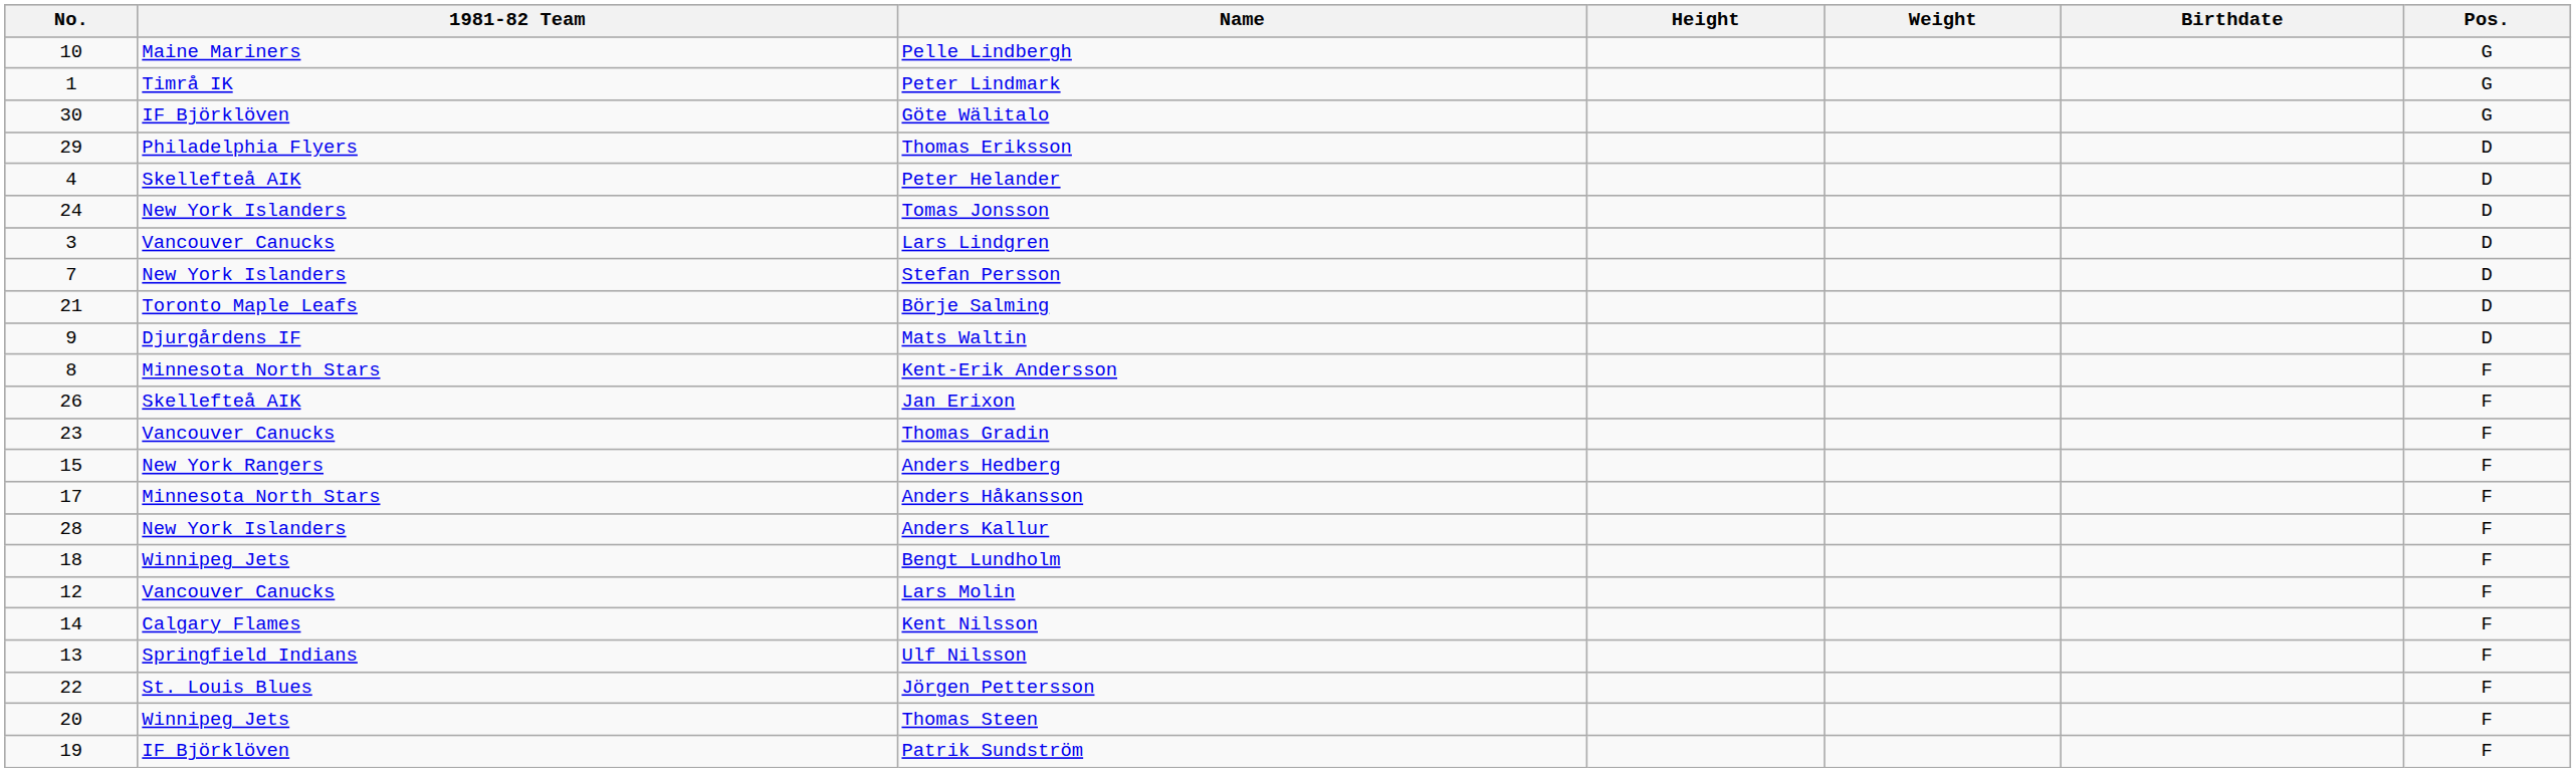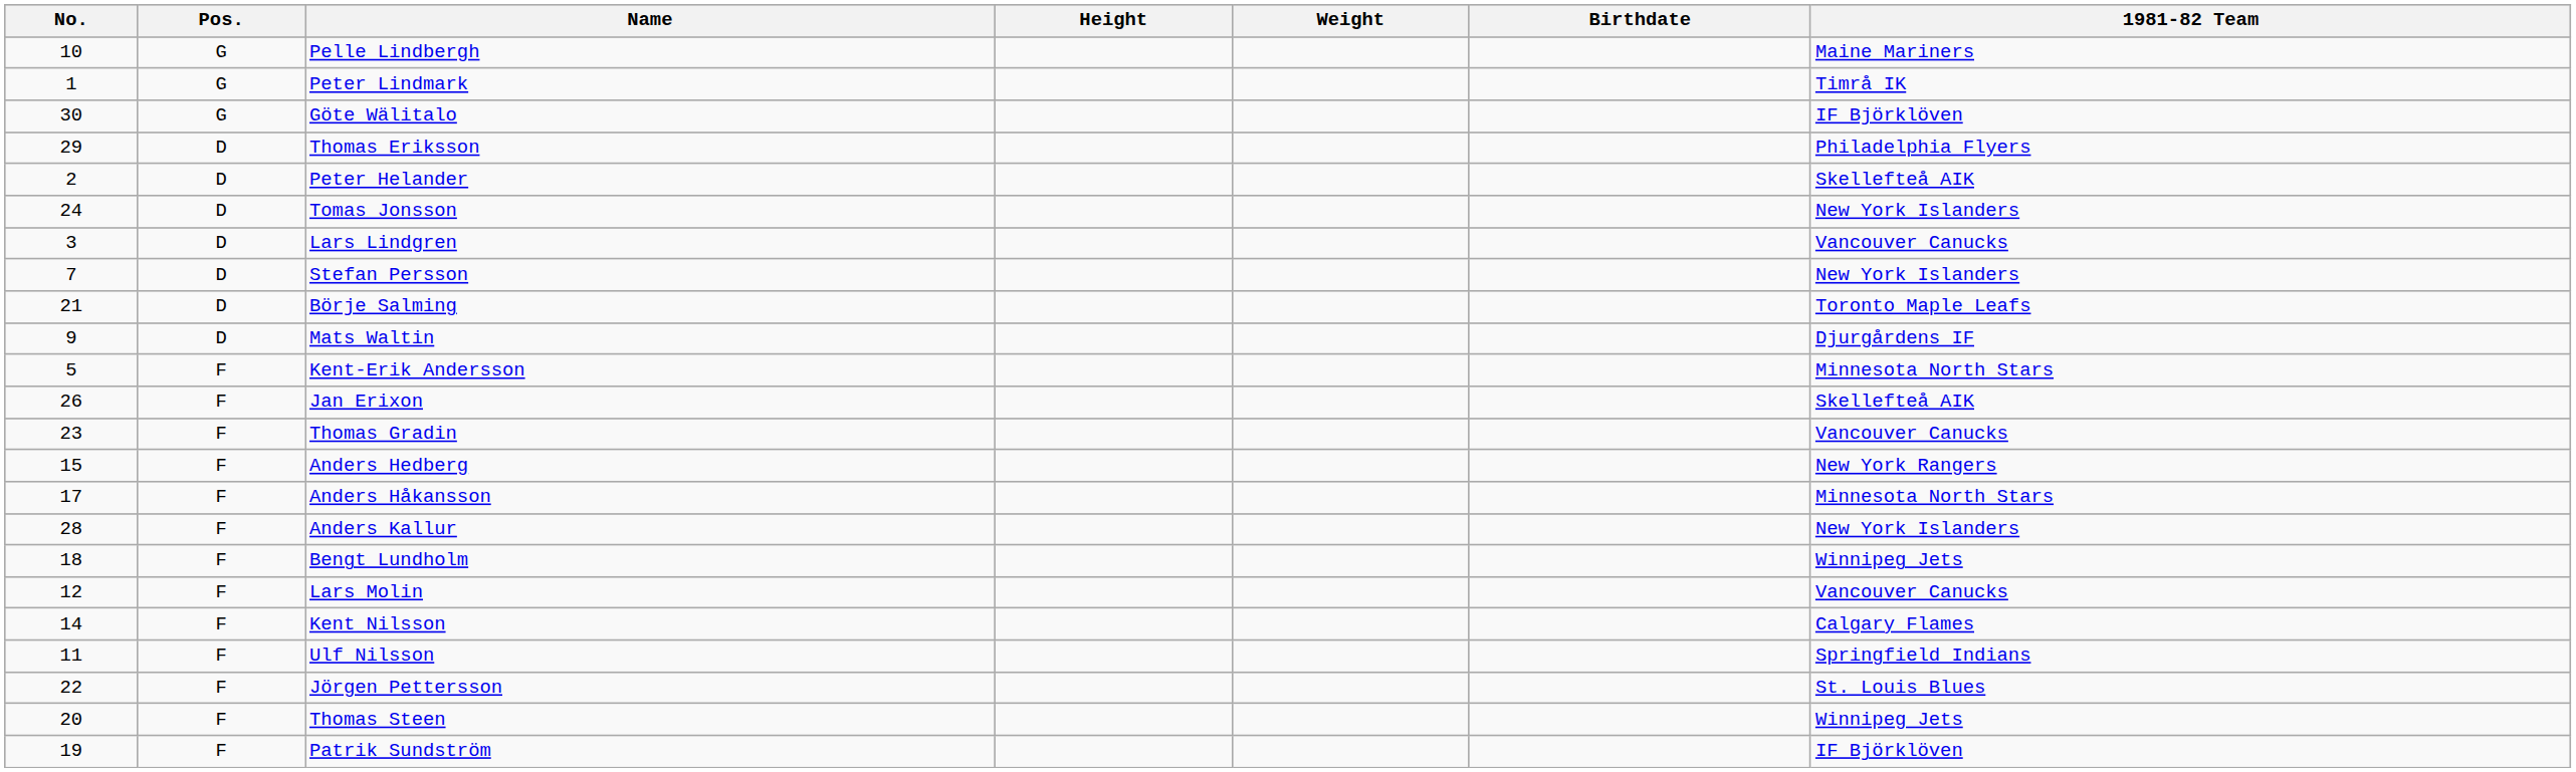 <table class="wikitable sortable" width="80%" style="font-size: 90%; text-align: center;">
 <tr>
 <th>No.</th>
-<th>1981-82 Team</th>
+<th>Pos.</th>
 <th>Name</th>
 <th>Height</th>
 <th>Weight</th>
 <th>Birthdate</th>
-<th>Pos.</th>
+<th>1981-82 Team</th>
 </tr>
 <tr>
 <td>10</td>
-<td style="text-align:left;"> <a href='#'>Maine Mariners</a></td>
+<td>G</td>
 <td style="text-align:left;"><a href='#'>Pelle Lindbergh</a></td>
 <td></td>
 <td></td>
 <td style="text-align:right;"></td>
-<td>G</td>
+<td style="text-align:left;"> <a href='#'>Maine Mariners</a></td>
 </tr>
 <tr>
 <td>1</td>
-<td style="text-align:left;"> <a href='#'>Timrå IK</a></td>
+<td>G</td>
 <td style="text-align:left;"><a href='#'>Peter Lindmark</a></td>
 <td></td>
 <td></td>
 <td style="text-align:right;"></td>
-<td>G</td>
+<td style="text-align:left;"> <a href='#'>Timrå IK</a></td>
 </tr>
 <tr>
 <td>30</td>
-<td style="text-align:left;"> <a href='#'>IF Björklöven</a></td>
+<td>G</td>
 <td style="text-align:left;"><a href='#'>Göte Wälitalo</a></td>
 <td></td>
 <td></td>
 <td style="text-align:right;"></td>
-<td>G</td>
+<td style="text-align:left;"> <a href='#'>IF Björklöven</a></td>
 </tr>
 <tr>
 <td>29</td>
-<td style="text-align:left;"> <a href='#'>Philadelphia Flyers</a></td>
+<td>D</td>
 <td style="text-align:left;"><a href='#'>Thomas Eriksson</a></td>
 <td></td>
 <td></td>
 <td style="text-align:right;"></td>
-<td>D</td>
+<td style="text-align:left;"> <a href='#'>Philadelphia Flyers</a></td>
 </tr>
 <tr>
-<td>4</td>
-<td style="text-align:left;"> <a href='#'>Skellefteå AIK</a></td>
+<td>2</td>
+<td>D</td>
 <td style="text-align:left;"><a href='#'>Peter Helander</a></td>
 <td></td>
 <td></td>
 <td style="text-align:right;"></td>
-<td>D</td>
+<td style="text-align:left;"> <a href='#'>Skellefteå AIK</a></td>
 </tr>
 <tr>
 <td>24</td>
-<td style="text-align:left;"> <a href='#'>New York Islanders</a></td>
+<td>D</td>
 <td style="text-align:left;"><a href='#'>Tomas Jonsson</a></td>
 <td></td>
 <td></td>
 <td style="text-align:right;"></td>
-<td>D</td>
+<td style="text-align:left;"> <a href='#'>New York Islanders</a></td>
 </tr>
 <tr>
 <td>3</td>
-<td style="text-align:left;"> <a href='#'>Vancouver Canucks</a></td>
+<td>D</td>
 <td style="text-align:left;"><a href='#'>Lars Lindgren</a></td>
 <td></td>
 <td></td>
 <td style="text-align:right;"></td>
-<td>D</td>
+<td style="text-align:left;"> <a href='#'>Vancouver Canucks</a></td>
 </tr>
 <tr>
 <td>7</td>
-<td style="text-align:left;"> <a href='#'>New York Islanders</a></td>
+<td>D</td>
 <td style="text-align:left;"><a href='#'>Stefan Persson</a></td>
 <td></td>
 <td></td>
 <td style="text-align:right;"></td>
-<td>D</td>
+<td style="text-align:left;"> <a href='#'>New York Islanders</a></td>
 </tr>
 <tr>
 <td>21</td>
-<td style="text-align:left;"> <a href='#'>Toronto Maple Leafs</a></td>
+<td>D</td>
 <td style="text-align:left;"><a href='#'>Börje Salming</a></td>
 <td></td>
 <td></td>
 <td style="text-align:right;"></td>
-<td>D</td>
+<td style="text-align:left;"> <a href='#'>Toronto Maple Leafs</a></td>
 </tr>
 <tr>
 <td>9</td>
-<td style="text-align:left;"> <a href='#'>Djurgårdens IF</a></td>
+<td>D</td>
 <td style="text-align:left;"><a href='#'>Mats Waltin</a></td>
 <td></td>
 <td></td>
 <td style="text-align:right;"></td>
-<td>D</td>
+<td style="text-align:left;"> <a href='#'>Djurgårdens IF</a></td>
 </tr>
 <tr>
-<td>8</td>
-<td style="text-align:left;"> <a href='#'>Minnesota North Stars</a></td>
+<td>5</td>
+<td>F</td>
 <td style="text-align:left;"><a href='#'>Kent-Erik Andersson</a></td>
 <td></td>
 <td></td>
 <td style="text-align:right;"></td>
-<td>F</td>
+<td style="text-align:left;"> <a href='#'>Minnesota North Stars</a></td>
 </tr>
 <tr>
 <td>26</td>
-<td style="text-align:left;"> <a href='#'>Skellefteå AIK</a></td>
+<td>F</td>
 <td style="text-align:left;"><a href='#'>Jan Erixon</a></td>
 <td></td>
 <td></td>
 <td style="text-align:right;"></td>
-<td>F</td>
+<td style="text-align:left;"> <a href='#'>Skellefteå AIK</a></td>
 </tr>
 <tr>
 <td>23</td>
-<td style="text-align:left;"> <a href='#'>Vancouver Canucks</a></td>
+<td>F</td>
 <td style="text-align:left;"><a href='#'>Thomas Gradin</a></td>
 <td></td>
 <td></td>
 <td style="text-align:right;"></td>
-<td>F</td>
+<td style="text-align:left;"> <a href='#'>Vancouver Canucks</a></td>
 </tr>
 <tr>
 <td>15</td>
-<td style="text-align:left;"> <a href='#'>New York Rangers</a></td>
+<td>F</td>
 <td style="text-align:left;"><a href='#'>Anders Hedberg</a></td>
 <td></td>
 <td></td>
 <td style="text-align:right;"></td>
-<td>F</td>
+<td style="text-align:left;"> <a href='#'>New York Rangers</a></td>
 </tr>
 <tr>
 <td>17</td>
-<td style="text-align:left;"> <a href='#'>Minnesota North Stars</a></td>
+<td>F</td>
 <td style="text-align:left;"><a href='#'>Anders Håkansson</a></td>
 <td></td>
 <td></td>
 <td style="text-align:right;"></td>
-<td>F</td>
+<td style="text-align:left;"> <a href='#'>Minnesota North Stars</a></td>
 </tr>
 <tr>
 <td>28</td>
-<td style="text-align:left;"> <a href='#'>New York Islanders</a></td>
+<td>F</td>
 <td style="text-align:left;"><a href='#'>Anders Kallur</a></td>
 <td></td>
 <td></td>
 <td style="text-align:right;"></td>
-<td>F</td>
+<td style="text-align:left;"> <a href='#'>New York Islanders</a></td>
 </tr>
 <tr>
 <td>18</td>
-<td style="text-align:left;"> <a href='#'>Winnipeg Jets</a></td>
+<td>F</td>
 <td style="text-align:left;"><a href='#'>Bengt Lundholm</a></td>
 <td></td>
 <td></td>
 <td style="text-align:right;"></td>
-<td>F</td>
+<td style="text-align:left;"> <a href='#'>Winnipeg Jets</a></td>
 </tr>
 <tr>
 <td>12</td>
-<td style="text-align:left;"> <a href='#'>Vancouver Canucks</a></td>
+<td>F</td>
 <td style="text-align:left;"><a href='#'>Lars Molin</a></td>
 <td></td>
 <td></td>
 <td style="text-align:right;"></td>
-<td>F</td>
+<td style="text-align:left;"> <a href='#'>Vancouver Canucks</a></td>
 </tr>
 <tr>
 <td>14</td>
-<td style="text-align:left;"> <a href='#'>Calgary Flames</a></td>
+<td>F</td>
 <td style="text-align:left;"><a href='#'>Kent Nilsson</a></td>
 <td></td>
 <td></td>
 <td style="text-align:right;"></td>
-<td>F</td>
+<td style="text-align:left;"> <a href='#'>Calgary Flames</a></td>
 </tr>
 <tr>
-<td>13</td>
-<td style="text-align:left;"> <a href='#'>Springfield Indians</a></td>
+<td>11</td>
+<td>F</td>
 <td style="text-align:left;"><a href='#'>Ulf Nilsson</a></td>
 <td></td>
 <td></td>
 <td style="text-align:right;"></td>
-<td>F</td>
+<td style="text-align:left;"> <a href='#'>Springfield Indians</a></td>
 </tr>
 <tr>
 <td>22</td>
-<td style="text-align:left;"> <a href='#'>St. Louis Blues</a></td>
+<td>F</td>
 <td style="text-align:left;"><a href='#'>Jörgen Pettersson</a></td>
 <td></td>
 <td></td>
 <td style="text-align:right;"></td>
-<td>F</td>
+<td style="text-align:left;"> <a href='#'>St. Louis Blues</a></td>
 </tr>
 <tr>
 <td>20</td>
-<td style="text-align:left;"> <a href='#'>Winnipeg Jets</a></td>
+<td>F</td>
 <td style="text-align:left;"><a href='#'>Thomas Steen</a></td>
 <td></td>
 <td></td>
 <td style="text-align:right;"></td>
-<td>F</td>
+<td style="text-align:left;"> <a href='#'>Winnipeg Jets</a></td>
 </tr>
 <tr>
 <td>19</td>
-<td style="text-align:left;"> <a href='#'>IF Björklöven</a></td>
+<td>F</td>
 <td style="text-align:left;"><a href='#'>Patrik Sundström</a></td>
 <td></td>
 <td></td>
 <td style="text-align:right;"></td>
-<td>F</td>
+<td style="text-align:left;"> <a href='#'>IF Björklöven</a></td>
 </tr>
 </table>
